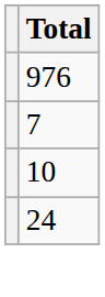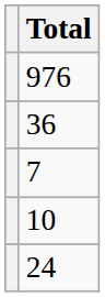 <table class="wikitable">
 <tr>
 <th></th>
 <th>Total</th>
 </tr>
 <tr>
 <th scope=row></th>
 <td>976</td>
+</tr>
+<tr>
+<th scope=row></th>
+<td>36</td>
 </tr>
 <tr>
 <th scope=row></th>
 <td>7</td>
 </tr>
 <tr>
 <th scope=row></th>
 <td>10</td>
 </tr>
 <tr>
 <th scope=row></th>
 <td>24</td>
 </tr>
 </table>
